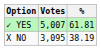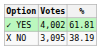 <table class="wikitable">
 <tr>
 <th>Option</th>
 <th>Votes</th>
 <th>%</th>
 </tr>
 <tr>
 <td style=background:#bbf8be>✓ YES</td>
-<td style=background:#bbf8be>5,007</td>
+<td style=background:#bbf8be>4,002</td>
 <td style=background:#bbf8be>61.81</td>
 </tr>
 <tr>
 <td>X NO</td>
 <td>3,095</td>
 <td>38.19</td>
 </tr>
 </table>
